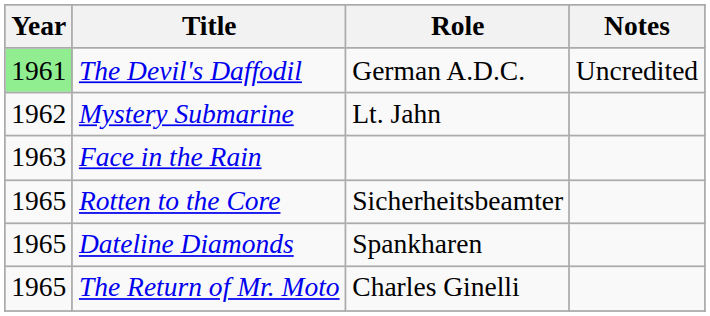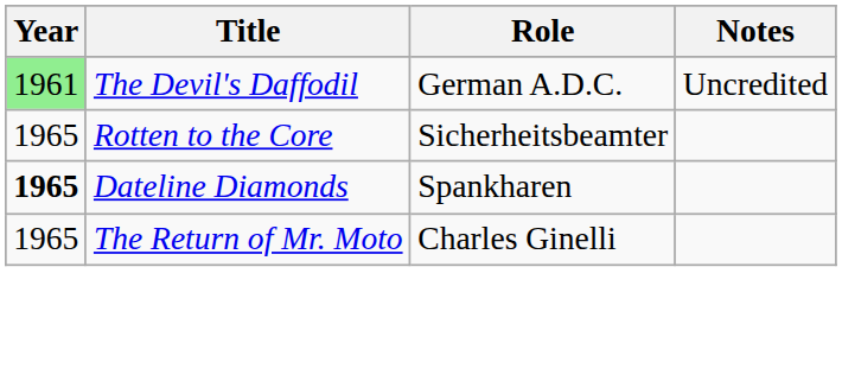 <table class="wikitable">
 <tr>
 <th>Year</th>
 <th>Title</th>
 <th>Role</th>
 <th>Notes</th>
 </tr>
 <tr>
 <td style="background: lightgreen;">1961</td>
 <td><em><a href='#'>The Devil's Daffodil</a></em></td>
 <td>German A.D.C.</td>
 <td>Uncredited</td>
 </tr>
 <tr>
-<td>1962</td>
-<td><em><a href='#'>Mystery Submarine</a></em></td>
-<td>Lt. Jahn</td>
-<td></td>
-</tr>
-<tr>
-<td>1963</td>
-<td><em><a href='#'>Face in the Rain</a></em></td>
-<td></td>
-<td></td>
-</tr>
-<tr>
 <td>1965</td>
 <td><em><a href='#'>Rotten to the Core</a></em></td>
 <td>Sicherheitsbeamter</td>
 <td></td>
 </tr>
 <tr>
-<td>1965</td>
+<td><strong>1965</strong></td>
 <td><em><a href='#'>Dateline Diamonds</a></em></td>
 <td>Spankharen</td>
 <td></td>
 </tr>
 <tr>
 <td>1965</td>
 <td><em><a href='#'>The Return of Mr. Moto</a></em></td>
 <td>Charles Ginelli</td>
 <td></td>
 </tr>
 </table>
